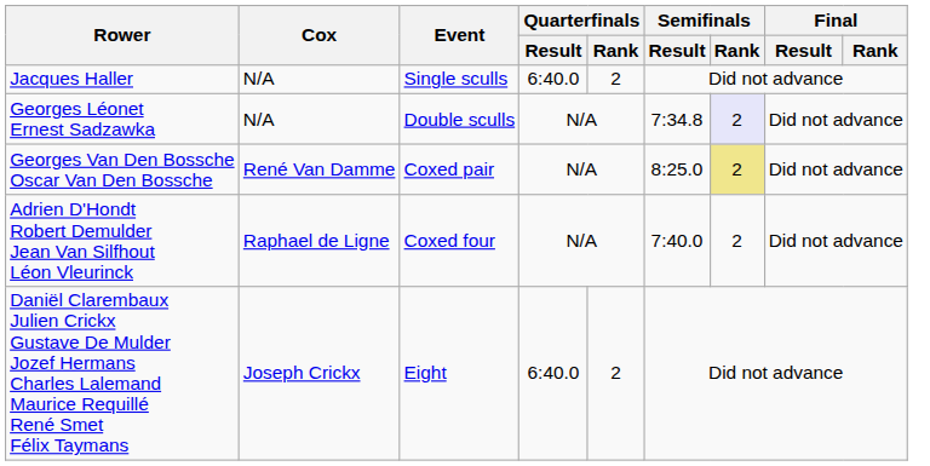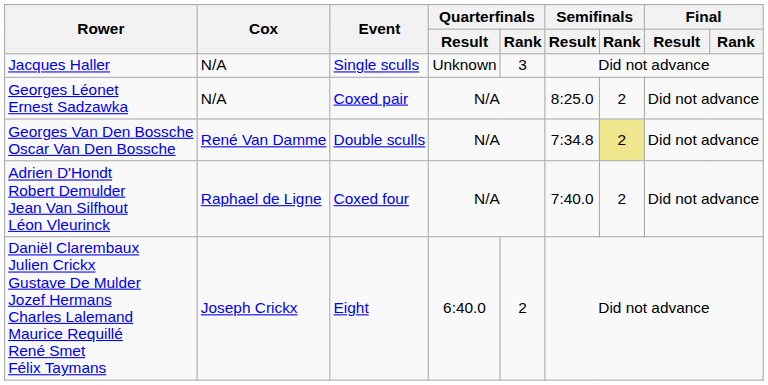 <table class=wikitable style="font-size:90%">
 <tr>
 <th rowspan=2>Rower</th>
 <th rowspan=2>Cox</th>
 <th rowspan=2>Event</th>
 <th colspan=2>Quarterfinals</th>
 <th colspan=2>Semifinals</th>
 <th colspan=2>Final</th>
 </tr>
 <tr>
 <th>Result</th>
 <th>Rank</th>
 <th>Result</th>
 <th>Rank</th>
 <th>Result</th>
 <th>Rank</th>
 </tr>
 <tr>
 <td><a href='#'>Jacques Haller</a></td>
 <td>N/A</td>
 <td><a href='#'>Single sculls</a></td>
-<td align=center>6:40.0</td>
-<td align=center>2</td>
+<td align=center>Unknown</td>
+<td align=center>3</td>
 <td align=center colspan=4>Did not advance</td>
 </tr>
 <tr>
 <td><a href='#'>Georges Léonet</a> <br> <a href='#'>Ernest Sadzawka</a></td>
 <td>N/A</td>
-<td><a href='#'>Double sculls</a></td>
+<td><a href='#'>Coxed pair</a></td>
 <td align=center colspan=2>N/A</td>
-<td align=center>7:34.8</td>
-<td align=center style="background: lavender;">2</td>
+<td align=center>8:25.0</td>
+<td align=center>2</td>
 <td align=center colspan=2>Did not advance</td>
 </tr>
 <tr>
 <td><a href='#'>Georges Van Den Bossche</a> <br> <a href='#'>Oscar Van Den Bossche</a></td>
 <td><a href='#'>René Van Damme</a></td>
-<td><a href='#'>Coxed pair</a></td>
+<td><a href='#'>Double sculls</a></td>
 <td align=center colspan=2>N/A</td>
-<td align=center>8:25.0</td>
+<td align=center>7:34.8</td>
 <td align=center style="background: khaki;">2</td>
 <td align=center colspan=2>Did not advance</td>
 </tr>
 <tr>
 <td><a href='#'>Adrien D'Hondt</a> <br> <a href='#'>Robert Demulder</a> <br> <a href='#'>Jean Van Silfhout</a> <br> <a href='#'>Léon Vleurinck</a></td>
 <td><a href='#'>Raphael de Ligne</a></td>
 <td><a href='#'>Coxed four</a></td>
 <td align=center colspan=2>N/A</td>
 <td align=center>7:40.0</td>
 <td align=center>2</td>
 <td align=center colspan=2>Did not advance</td>
 </tr>
 <tr>
 <td><a href='#'>Daniël Clarembaux</a> <br> <a href='#'>Julien Crickx</a> <br> <a href='#'>Gustave De Mulder</a> <br> <a href='#'>Jozef Hermans</a> <br> <a href='#'>Charles Lalemand</a> <br> <a href='#'>Maurice Requillé</a> <br> <a href='#'>René Smet</a> <br> <a href='#'>Félix Taymans</a></td>
 <td><a href='#'>Joseph Crickx</a></td>
 <td><a href='#'>Eight</a></td>
 <td align=center>6:40.0</td>
 <td align=center>2</td>
 <td align=center colspan=4>Did not advance</td>
 </tr>
 </table>
